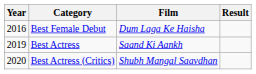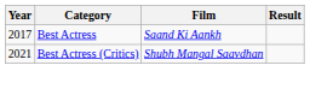 <table class="wikitable" style="font-size: 90%;">
 <tr>
 <th>Year</th>
 <th>Category</th>
 <th>Film</th>
 <th>Result</th>
 </tr>
 <tr>
-<td>2016</td>
-<td><a href='#'>Best Female Debut</a></td>
-<td><em><a href='#'>Dum Laga Ke Haisha</a></em></td>
-<td></td>
-</tr>
-<tr>
-<td>2019</td>
+<td>2017</td>
 <td><a href='#'>Best Actress</a></td>
 <td><em><a href='#'>Saand Ki Aankh</a></em></td>
 <td></td>
 </tr>
 <tr>
-<td>2020</td>
+<td>2021</td>
 <td><a href='#'>Best Actress (Critics)</a></td>
 <td><em><a href='#'>Shubh Mangal Saavdhan</a></em></td>
 <td></td>
 </tr>
 </table>
